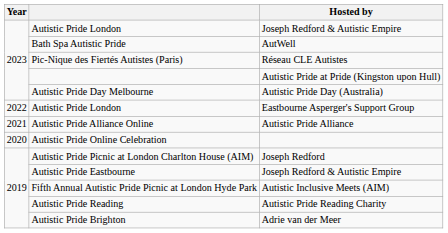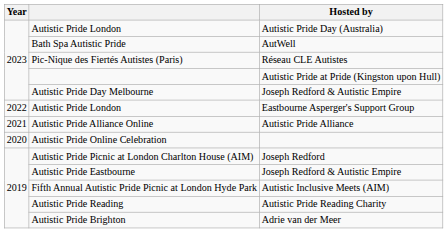 <table class="wikitable">
 <tr>
 <th>Year</th>
 <th></th>
 <th>Hosted by</th>
 </tr>
 <tr>
 <td rowspan="5">2023</td>
 <td>Autistic Pride London</td>
-<td>Joseph Redford & Autistic Empire</td>
+<td>Autistic Pride Day (Australia)</td>
 </tr>
 <tr>
 <td>Bath Spa Autistic Pride</td>
 <td>AutWell</td>
 </tr>
 <tr>
 <td>Pic-Nique des Fiertés Autistes (Paris)</td>
 <td>Réseau CLE Autistes</td>
 </tr>
 <tr>
 <td></td>
 <td>Autistic Pride at Pride (Kingston upon Hull)</td>
 </tr>
 <tr>
 <td>Autistic Pride Day Melbourne</td>
-<td>Autistic Pride Day (Australia)</td>
+<td>Joseph Redford & Autistic Empire</td>
 </tr>
 <tr>
 <td>2022</td>
 <td>Autistic Pride London</td>
 <td>Eastbourne Asperger's Support Group</td>
 </tr>
 <tr>
 <td>2021</td>
 <td>Autistic Pride Alliance Online</td>
 <td>Autistic Pride Alliance</td>
 </tr>
 <tr>
 <td>2020</td>
 <td>Autistic Pride Online Celebration</td>
 <td></td>
 </tr>
 <tr>
 <td rowspan="5">2019</td>
 <td>Autistic Pride Picnic at London Charlton House (AIM)</td>
 <td>Joseph Redford</td>
 </tr>
 <tr>
 <td>Autistic Pride Eastbourne</td>
 <td>Joseph Redford & Autistic Empire</td>
 </tr>
 <tr>
 <td>Fifth Annual Autistic Pride Picnic at London Hyde Park</td>
 <td>Autistic Inclusive Meets (AIM)</td>
 </tr>
 <tr>
 <td>Autistic Pride Reading</td>
 <td>Autistic Pride Reading Charity</td>
 </tr>
 <tr>
 <td>Autistic Pride Brighton</td>
 <td>Adrie van der Meer</td>
 </tr>
 </table>
